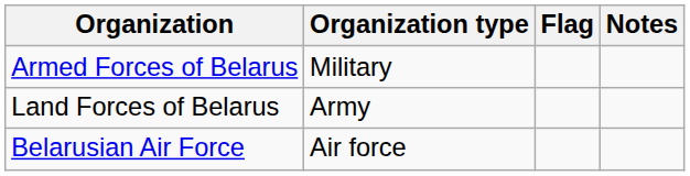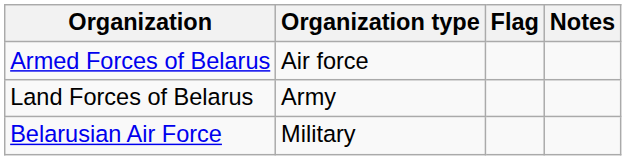 <table class="wikitable">
 <tr>
 <th>Organization</th>
 <th>Organization type</th>
 <th>Flag</th>
 <th>Notes</th>
 </tr>
 <tr>
 <td><a href='#'>Armed Forces of Belarus</a></td>
-<td>Military</td>
+<td>Air force</td>
 <td></td>
 <td></td>
 </tr>
 <tr>
 <td>Land Forces of Belarus</td>
 <td>Army</td>
 <td></td>
 <td></td>
 </tr>
 <tr>
 <td><a href='#'>Belarusian Air Force</a></td>
-<td>Air force</td>
+<td>Military</td>
 <td></td>
 <td></td>
 </tr>
 </table>
